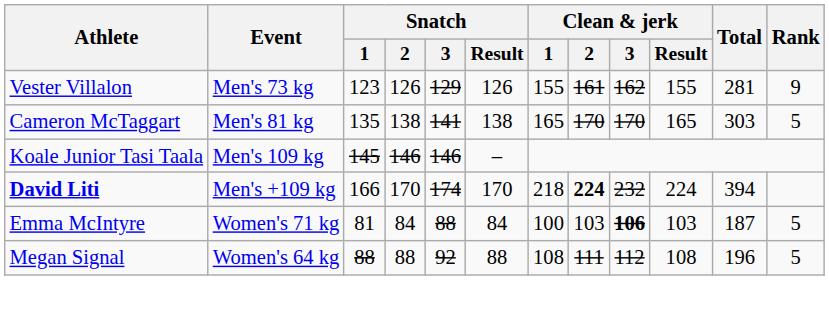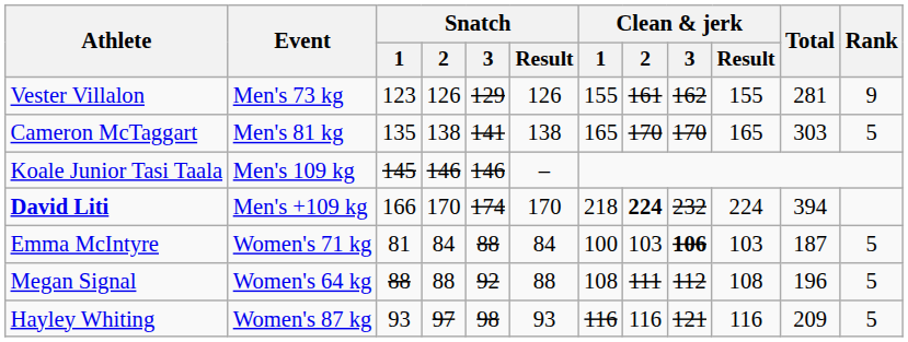 <table class="wikitable" style="font-size:90%; text-align:center">
 <tr>
 <th rowspan=2>Athlete</th>
 <th rowspan=2>Event</th>
 <th colspan=4>Snatch</th>
 <th colspan=4>Clean & jerk</th>
 <th rowspan=2>Total</th>
 <th rowspan=2>Rank</th>
 </tr>
 <tr style="font-size:95%">
 <th>1</th>
 <th>2</th>
 <th>3</th>
 <th>Result</th>
 <th>1</th>
 <th>2</th>
 <th>3</th>
 <th>Result</th>
 </tr>
 <tr>
 <td align=left><a href='#'>Vester Villalon</a></td>
 <td align=left><a href='#'>Men's 73 kg</a></td>
 <td>123</td>
 <td>126</td>
 <td><s>129</s></td>
 <td>126</td>
 <td>155</td>
 <td><s>161</s></td>
 <td><s>162</s></td>
 <td>155</td>
 <td>281</td>
 <td>9</td>
 </tr>
 <tr>
 <td align=left><a href='#'>Cameron McTaggart</a></td>
 <td align=left><a href='#'>Men's 81 kg</a></td>
 <td>135</td>
 <td>138</td>
 <td><s>141</s></td>
 <td>138</td>
 <td>165</td>
 <td><s>170</s></td>
 <td><s>170</s></td>
 <td>165</td>
 <td>303</td>
 <td>5</td>
 </tr>
 <tr>
 <td align=left><a href='#'>Koale Junior Tasi Taala</a></td>
 <td align=left><a href='#'>Men's 109 kg</a></td>
 <td><s>145</s></td>
 <td><s>146</s></td>
 <td><s>146</s></td>
 <td>–</td>
 <td colspan=6></td>
 </tr>
 <tr>
 <td align=left><strong><a href='#'>David Liti</a></strong></td>
 <td align=left><a href='#'>Men's +109 kg</a></td>
 <td>166</td>
 <td>170</td>
 <td><s>174</s></td>
 <td>170</td>
 <td>218</td>
 <td><strong>224</strong></td>
 <td><s>232</s></td>
 <td>224</td>
 <td>394</td>
 <td></td>
 </tr>
 <tr>
 <td align=left><a href='#'>Emma McIntyre</a></td>
 <td align=left><a href='#'>Women's 71 kg</a></td>
 <td>81</td>
 <td>84</td>
 <td><s>88</s></td>
 <td>84</td>
 <td>100</td>
 <td>103</td>
 <td><strong><s>106</s></strong></td>
 <td>103</td>
 <td>187</td>
 <td>5</td>
 </tr>
 <tr>
 <td align=left><a href='#'>Megan Signal</a></td>
 <td align=left><a href='#'>Women's 64 kg</a></td>
 <td><s>88</s></td>
 <td>88</td>
 <td><s>92</s></td>
 <td>88</td>
 <td>108</td>
 <td><s>111</s></td>
 <td><s>112</s></td>
 <td>108</td>
 <td>196</td>
 <td>5</td>
 </tr>
+<tr>
+<td align=left><a href='#'>Hayley Whiting</a></td>
+<td align=left><a href='#'>Women's 87 kg</a></td>
+<td>93</td>
+<td><s>97</s></td>
+<td><s>98</s></td>
+<td>93</td>
+<td><s>116</s></td>
+<td>116</td>
+<td><s>121</s></td>
+<td>116</td>
+<td>209</td>
+<td>5</td>
+</tr>
 </table>
